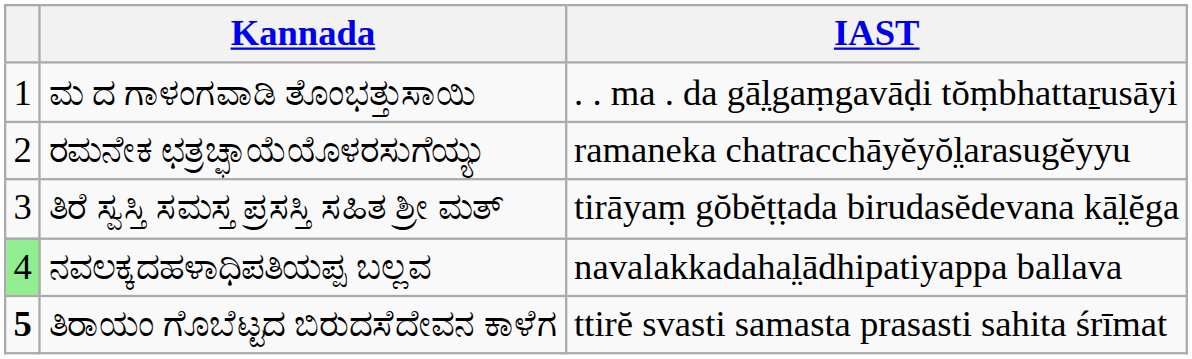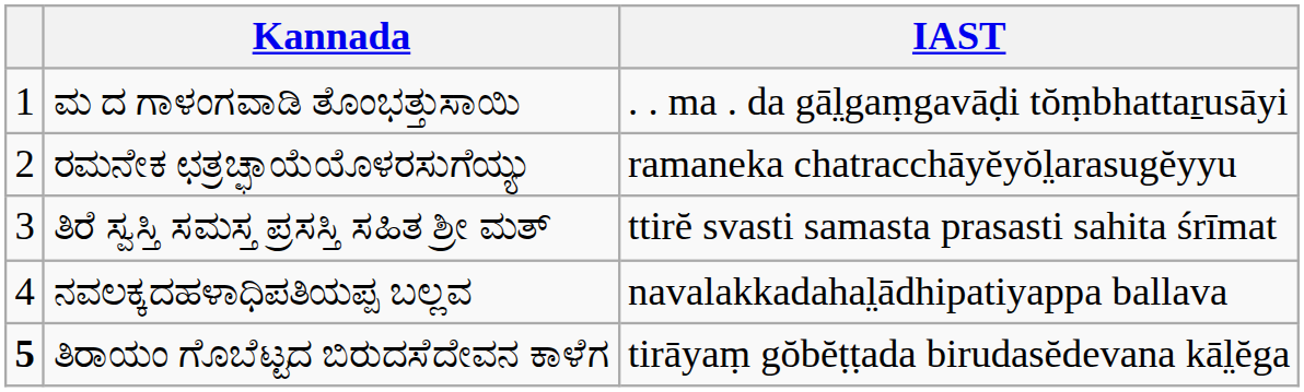 <table class="wikitable">
 <tr>
 <th></th>
 <th><a href='#'>Kannada</a></th>
 <th><a href='#'>IAST</a></th>
 </tr>
 <tr>
 <td>1</td>
 <td>ಮ ದ ಗಾಳಂಗವಾಡಿ ತೊಂಭತ್ತುಸಾಯಿ</td>
 <td>. . ma . da gāl̤gaṃgavāḍi tŏṃbhattaṟusāyi</td>
 </tr>
 <tr>
 <td>2</td>
 <td>ರಮನೇಕ ಛತ್ರಚ್ಛಾಯೆಯೊಳರಸುಗೆಯ್ಯು</td>
 <td>ramaneka chatracchāyĕyŏl̤arasugĕyyu</td>
 </tr>
 <tr>
 <td>3</td>
 <td>ತಿರೆ ಸ್ವಸ್ತಿ ಸಮಸ್ತ ಪ್ರಸಸ್ತಿ ಸಹಿತ ಶ್ರೀ ಮತ್</td>
-<td>tirāyaṃ gŏbĕṭṭada birudasĕdevana kāl̤ĕga</td>
+<td>ttirĕ svasti samasta prasasti sahita śrīmat</td>
 </tr>
 <tr>
-<td style="background: lightgreen;">4</td>
+<td>4</td>
 <td>ನವಲಕ್ಕದಹಳಾಧಿಪತಿಯಪ್ಪ ಬಲ್ಲವ</td>
 <td>navalakkadahal̤ādhipatiyappa ballava</td>
 </tr>
 <tr>
 <td><strong>5</strong></td>
 <td>ತಿರಾಯಂ ಗೊಬೆಟ್ಟದ ಬಿರುದಸೆದೇವನ ಕಾಳೆಗ</td>
-<td>ttirĕ svasti samasta prasasti sahita śrīmat</td>
+<td>tirāyaṃ gŏbĕṭṭada birudasĕdevana kāl̤ĕga</td>
 </tr>
 </table>
